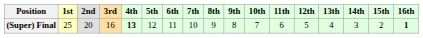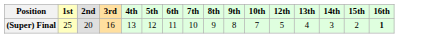 <table class="wikitable" style="font-size:85%; text-align:center">
 <tr>
 <th>Position</th>
 <td style="background:#ffffbf;"> <strong>1st</strong> </td>
 <td style="background:#dfdfdf;"> <strong>2nd</strong> </td>
 <td style="background:#ffdf9f;"> <strong>3rd</strong> </td>
 <td style="background:#dfffdf;"> <strong>4th</strong> </td>
 <td style="background:#dfffdf;"> <strong>5th</strong> </td>
 <td style="background:#dfffdf;"> <strong>6th</strong> </td>
 <td style="background:#dfffdf;"> <strong>7th</strong> </td>
 <td style="background:#dfffdf;"> <strong>8th</strong> </td>
 <td style="background:#dfffdf;"> <strong>9th</strong> </td>
 <td style="background:#dfffdf;"> <strong>10th</strong> </td>
-<td style="background:#dfffdf;"> <strong>11th</strong> </td>
 <td style="background:#dfffdf;"> <strong>12th</strong> </td>
 <td style="background:#dfffdf;"> <strong>13th</strong> </td>
 <td style="background:#dfffdf;"> <strong>14th</strong> </td>
 <td style="background:#dfffdf;"> <strong>15th</strong> </td>
 <td style="background:#dfffdf;"> <strong>16th</strong> </td>
 </tr>
 <tr>
 <th>(Super) Final</th>
 <td style="background:#ffffbf;">25</td>
 <td style="background:#dfdfdf;">20</td>
 <td style="background:#ffdf9f;">16</td>
-<td style="background:#dfffdf;"><strong>13</strong></td>
+<td style="background:#dfffdf;">13</td>
 <td style="background:#dfffdf;">12</td>
 <td style="background:#dfffdf;">11</td>
 <td style="background:#dfffdf;">10</td>
 <td style="background:#dfffdf;">9</td>
 <td style="background:#dfffdf;">8</td>
 <td style="background:#dfffdf;">7</td>
-<td style="background:#dfffdf;">6</td>
 <td style="background:#dfffdf;">5</td>
 <td style="background:#dfffdf;">4</td>
 <td style="background:#dfffdf;">3</td>
 <td style="background:#dfffdf;">2</td>
 <td style="background:#dfffdf;"><strong>1</strong></td>
 </tr>
 </table>
